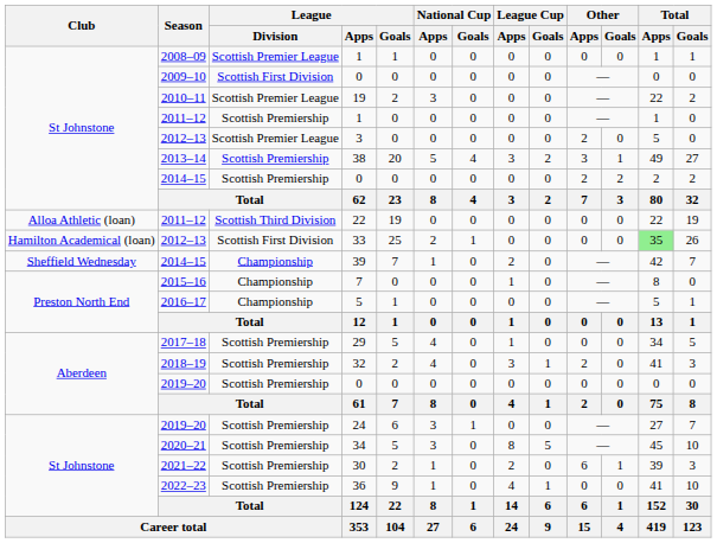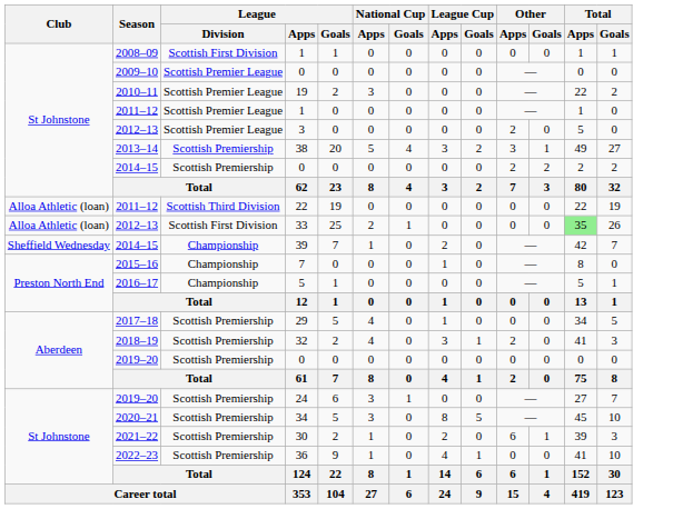 <table class="wikitable" style="text-align:center">
 <tr>
 <th rowspan="2">Club</th>
 <th rowspan="2">Season</th>
 <th colspan="3">League</th>
 <th colspan="2">National Cup</th>
 <th colspan="2">League Cup</th>
 <th colspan="2">Other</th>
 <th colspan="2">Total</th>
 </tr>
 <tr>
 <th>Division</th>
 <th>Apps</th>
 <th>Goals</th>
 <th>Apps</th>
 <th>Goals</th>
 <th>Apps</th>
 <th>Goals</th>
 <th>Apps</th>
 <th>Goals</th>
 <th>Apps</th>
 <th>Goals</th>
 </tr>
 <tr>
 <td rowspan="8"><a href='#'>St Johnstone</a></td>
 <td><a href='#'>2008–09</a></td>
-<td><a href='#'>Scottish Premier League</a></td>
+<td><a href='#'>Scottish First Division</a></td>
 <td>1</td>
 <td>1</td>
 <td>0</td>
 <td>0</td>
 <td>0</td>
 <td>0</td>
 <td>0</td>
 <td>0</td>
 <td>1</td>
 <td>1</td>
 </tr>
 <tr>
 <td><a href='#'>2009–10</a></td>
-<td><a href='#'>Scottish First Division</a></td>
+<td><a href='#'>Scottish Premier League</a></td>
 <td>0</td>
 <td>0</td>
 <td>0</td>
 <td>0</td>
 <td>0</td>
 <td>0</td>
 <td colspan="2">—</td>
 <td>0</td>
 <td>0</td>
 </tr>
 <tr>
 <td><a href='#'>2010–11</a></td>
 <td>Scottish Premier League</td>
 <td>19</td>
 <td>2</td>
 <td>3</td>
 <td>0</td>
 <td>0</td>
 <td>0</td>
 <td colspan="2">—</td>
 <td>22</td>
 <td>2</td>
 </tr>
 <tr>
 <td><a href='#'>2011–12</a></td>
-<td>Scottish Premiership</td>
+<td>Scottish Premier League</td>
 <td>1</td>
 <td>0</td>
 <td>0</td>
 <td>0</td>
 <td>0</td>
 <td>0</td>
 <td colspan="2">—</td>
 <td>1</td>
 <td>0</td>
 </tr>
 <tr>
 <td><a href='#'>2012–13</a></td>
 <td>Scottish Premier League</td>
 <td>3</td>
 <td>0</td>
 <td>0</td>
 <td>0</td>
 <td>0</td>
 <td>0</td>
 <td>2</td>
 <td>0</td>
 <td>5</td>
 <td>0</td>
 </tr>
 <tr>
 <td><a href='#'>2013–14</a></td>
 <td><a href='#'>Scottish Premiership</a></td>
 <td>38</td>
 <td>20</td>
 <td>5</td>
 <td>4</td>
 <td>3</td>
 <td>2</td>
 <td>3</td>
 <td>1</td>
 <td>49</td>
 <td>27</td>
 </tr>
 <tr>
 <td><a href='#'>2014–15</a></td>
 <td>Scottish Premiership</td>
 <td>0</td>
 <td>0</td>
 <td>0</td>
 <td>0</td>
 <td>0</td>
 <td>0</td>
 <td>2</td>
 <td>2</td>
 <td>2</td>
 <td>2</td>
 </tr>
 <tr>
 <th colspan="2">Total</th>
 <th>62</th>
 <th>23</th>
 <th>8</th>
 <th>4</th>
 <th>3</th>
 <th>2</th>
 <th>7</th>
 <th>3</th>
 <th>80</th>
 <th>32</th>
 </tr>
 <tr>
 <td><a href='#'>Alloa Athletic</a> (loan)</td>
 <td><a href='#'>2011–12</a></td>
 <td><a href='#'>Scottish Third Division</a></td>
 <td>22</td>
 <td>19</td>
 <td>0</td>
 <td>0</td>
 <td>0</td>
 <td>0</td>
 <td>0</td>
 <td>0</td>
 <td>22</td>
 <td>19</td>
 </tr>
 <tr>
-<td><a href='#'>Hamilton Academical</a> (loan)</td>
+<td><a href='#'>Alloa Athletic</a> (loan)</td>
 <td><a href='#'>2012–13</a></td>
 <td>Scottish First Division</td>
 <td>33</td>
 <td>25</td>
 <td>2</td>
 <td>1</td>
 <td>0</td>
 <td>0</td>
 <td>0</td>
 <td>0</td>
 <td style="background: lightgreen;">35</td>
 <td>26</td>
 </tr>
 <tr>
 <td><a href='#'>Sheffield Wednesday</a></td>
 <td><a href='#'>2014–15</a></td>
 <td><a href='#'>Championship</a></td>
 <td>39</td>
 <td>7</td>
 <td>1</td>
 <td>0</td>
 <td>2</td>
 <td>0</td>
 <td colspan="2">—</td>
 <td>42</td>
 <td>7</td>
 </tr>
 <tr>
 <td rowspan="3"><a href='#'>Preston North End</a></td>
 <td><a href='#'>2015–16</a></td>
 <td>Championship</td>
 <td>7</td>
 <td>0</td>
 <td>0</td>
 <td>0</td>
 <td>1</td>
 <td>0</td>
 <td colspan="2">—</td>
 <td>8</td>
 <td>0</td>
 </tr>
 <tr>
 <td><a href='#'>2016–17</a></td>
 <td>Championship</td>
 <td>5</td>
 <td>1</td>
 <td>0</td>
 <td>0</td>
 <td>0</td>
 <td>0</td>
 <td colspan="2">—</td>
 <td>5</td>
 <td>1</td>
 </tr>
 <tr>
 <th colspan="2">Total</th>
 <th>12</th>
 <th>1</th>
 <th>0</th>
 <th>0</th>
 <th>1</th>
 <th>0</th>
 <th>0</th>
 <th>0</th>
 <th>13</th>
 <th>1</th>
 </tr>
 <tr>
 <td rowspan="4"><a href='#'>Aberdeen</a></td>
 <td><a href='#'>2017–18</a></td>
 <td>Scottish Premiership</td>
 <td>29</td>
 <td>5</td>
 <td>4</td>
 <td>0</td>
 <td>1</td>
 <td>0</td>
 <td>0</td>
 <td>0</td>
 <td>34</td>
 <td>5</td>
 </tr>
 <tr>
 <td><a href='#'>2018–19</a></td>
 <td>Scottish Premiership</td>
 <td>32</td>
 <td>2</td>
 <td>4</td>
 <td>0</td>
 <td>3</td>
 <td>1</td>
 <td>2</td>
 <td>0</td>
 <td>41</td>
 <td>3</td>
 </tr>
 <tr>
 <td><a href='#'>2019–20</a></td>
 <td>Scottish Premiership</td>
 <td>0</td>
 <td>0</td>
 <td>0</td>
 <td>0</td>
 <td>0</td>
 <td>0</td>
 <td>0</td>
 <td>0</td>
 <td>0</td>
 <td>0</td>
 </tr>
 <tr>
 <th colspan=2>Total</th>
 <th>61</th>
 <th>7</th>
 <th>8</th>
 <th>0</th>
 <th>4</th>
 <th>1</th>
 <th>2</th>
 <th>0</th>
 <th>75</th>
 <th>8</th>
 </tr>
 <tr>
 <td rowspan=5><a href='#'>St Johnstone</a></td>
 <td><a href='#'>2019–20</a></td>
 <td>Scottish Premiership</td>
 <td>24</td>
 <td>6</td>
 <td>3</td>
 <td>1</td>
 <td>0</td>
 <td>0</td>
 <td colspan=2>—</td>
 <td>27</td>
 <td>7</td>
 </tr>
 <tr>
 <td><a href='#'>2020–21</a></td>
 <td>Scottish Premiership</td>
 <td>34</td>
 <td>5</td>
 <td>3</td>
 <td>0</td>
 <td>8</td>
 <td>5</td>
 <td colspan=2>—</td>
 <td>45</td>
 <td>10</td>
 </tr>
 <tr>
 <td><a href='#'>2021–22</a></td>
 <td>Scottish Premiership</td>
 <td>30</td>
 <td>2</td>
 <td>1</td>
 <td>0</td>
 <td>2</td>
 <td>0</td>
 <td>6</td>
 <td>1</td>
 <td>39</td>
 <td>3</td>
 </tr>
 <tr>
 <td><a href='#'>2022–23</a></td>
 <td>Scottish Premiership</td>
 <td>36</td>
 <td>9</td>
 <td>1</td>
 <td>0</td>
 <td>4</td>
 <td>1</td>
 <td>0</td>
 <td>0</td>
 <td>41</td>
 <td>10</td>
 </tr>
 <tr>
 <th colspan=2>Total</th>
 <th>124</th>
 <th>22</th>
 <th>8</th>
 <th>1</th>
 <th>14</th>
 <th>6</th>
 <th>6</th>
 <th>1</th>
 <th>152</th>
 <th>30</th>
 </tr>
 <tr>
 <th colspan="3">Career total</th>
 <th>353</th>
 <th>104</th>
 <th>27</th>
 <th>6</th>
 <th>24</th>
 <th>9</th>
 <th>15</th>
 <th>4</th>
 <th>419</th>
 <th>123</th>
 </tr>
 </table>
